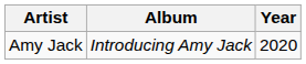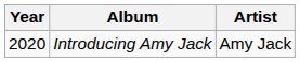 <table class="wikitable">
 <tr>
+<th>Year</th>
+<th>Album</th>
 <th>Artist</th>
-<th>Album</th>
-<th>Year</th>
 </tr>
 <tr>
+<td>2020</td>
+<td><em>Introducing Amy Jack</em></td>
 <td>Amy Jack</td>
-<td><em>Introducing Amy Jack</em></td>
-<td>2020</td>
 </tr>
 </table>
